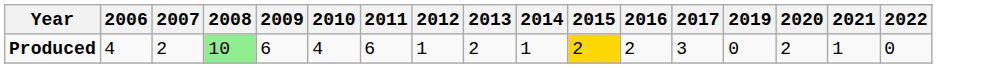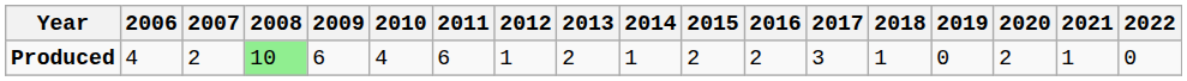 <table class="wikitable">
 <tr>
 <th>Year</th>
 <th>2006</th>
 <th>2007</th>
 <th>2008</th>
 <th>2009</th>
 <th>2010</th>
 <th>2011</th>
 <th>2012</th>
 <th>2013</th>
 <th>2014</th>
 <th>2015</th>
 <th>2016</th>
 <th>2017</th>
+<th>2018</th>
 <th>2019</th>
 <th>2020</th>
 <th>2021</th>
 <th>2022</th>
 </tr>
 <tr>
 <td><strong>Produced</strong></td>
 <td>4</td>
 <td>2</td>
 <td style="background: lightgreen;">10</td>
 <td>6</td>
 <td>4</td>
 <td>6</td>
 <td>1</td>
 <td>2</td>
 <td>1</td>
-<td style="background: gold;">2</td>
+<td>2</td>
 <td>2</td>
 <td>3</td>
+<td>1</td>
 <td>0</td>
 <td>2</td>
 <td>1</td>
 <td>0</td>
 </tr>
 </table>
